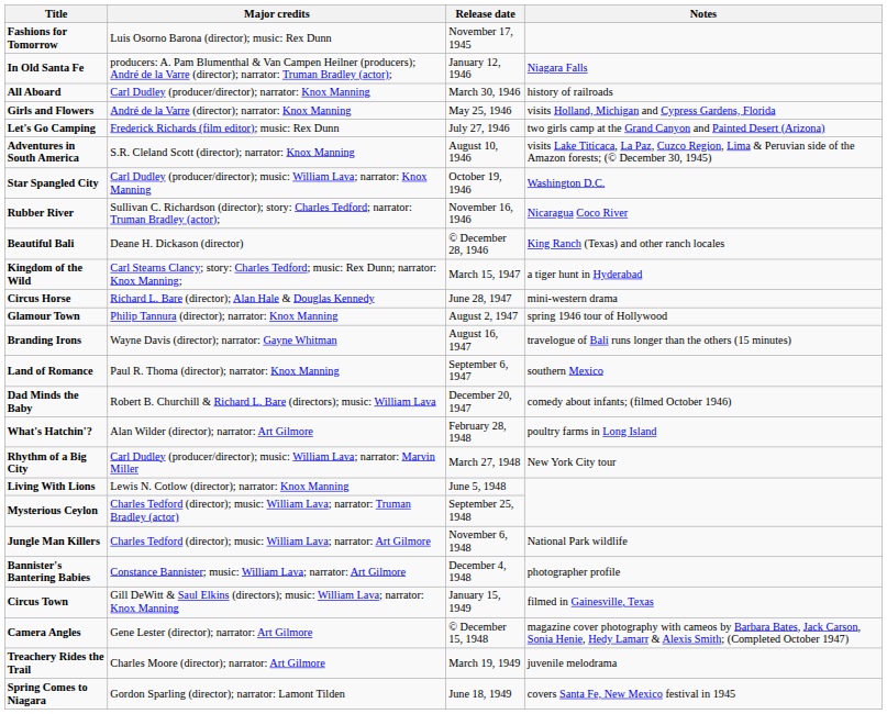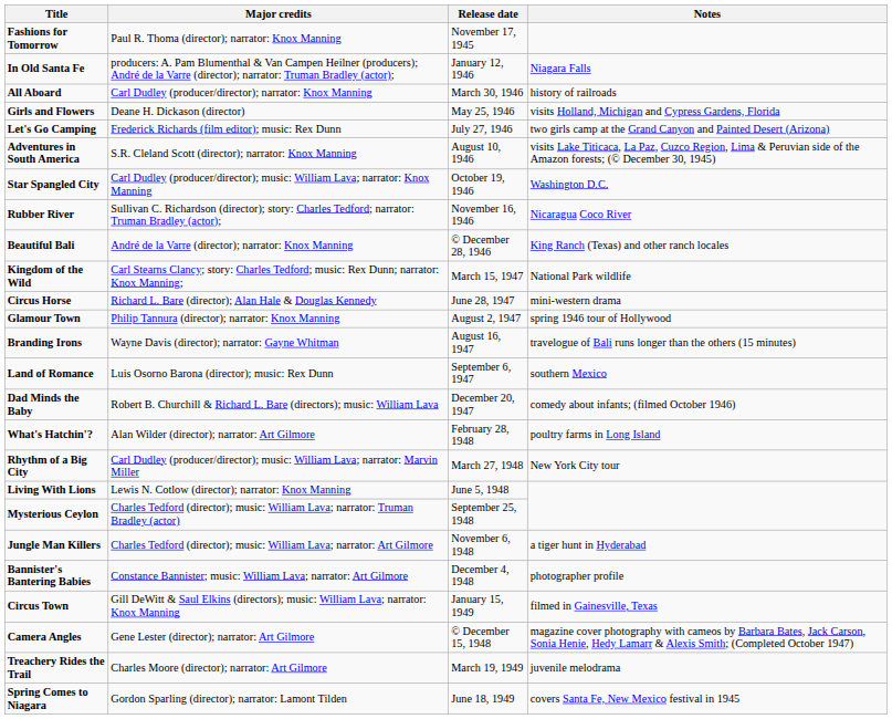 <table class="wikitable sortable" border="1">
 <tr>
 <th>Title</th>
 <th>Major credits</th>
 <th>Release date</th>
 <th>Notes</th>
 </tr>
 <tr>
 <td><strong>Fashions for Tomorrow</strong></td>
-<td>Luis Osorno Barona (director); music: Rex Dunn</td>
+<td>Paul R. Thoma (director); narrator: <a href='#'>Knox Manning</a></td>
 <td>November 17, 1945</td>
 </tr>
 <tr>
 <td><strong>In Old Santa Fe</strong></td>
 <td>producers: A. Pam Blumenthal & Van Campen Heilner (producers); <a href='#'>André de la Varre</a> (director); narrator: <a href='#'>Truman Bradley (actor)</a>;</td>
 <td>January 12, 1946</td>
 <td><a href='#'>Niagara Falls</a></td>
 </tr>
 <tr>
 <td><strong>All Aboard</strong></td>
 <td><a href='#'>Carl Dudley</a> (producer/director); narrator: <a href='#'>Knox Manning</a></td>
 <td>March 30, 1946</td>
 <td>history of railroads</td>
 </tr>
 <tr>
 <td><strong>Girls and Flowers</strong></td>
-<td><a href='#'>André de la Varre</a> (director); narrator: <a href='#'>Knox Manning</a></td>
+<td>Deane H. Dickason (director)</td>
 <td>May 25, 1946</td>
 <td>visits <a href='#'>Holland, Michigan</a> and <a href='#'>Cypress Gardens, Florida</a></td>
 </tr>
 <tr>
 <td><strong>Let's Go Camping</strong></td>
 <td><a href='#'>Frederick Richards (film editor)</a>; music: Rex Dunn</td>
 <td>July 27, 1946</td>
 <td>two girls camp at the <a href='#'>Grand Canyon</a> and <a href='#'>Painted Desert (Arizona)</a></td>
 </tr>
 <tr>
 <td><strong>Adventures in South America</strong></td>
 <td>S.R. Cleland Scott (director); narrator: <a href='#'>Knox Manning</a></td>
 <td>August 10, 1946</td>
 <td>visits <a href='#'>Lake Titicaca</a>, <a href='#'>La Paz</a>, <a href='#'>Cuzco Region</a>, <a href='#'>Lima</a> & Peruvian side of the Amazon forests; (© December 30, 1945)</td>
 </tr>
 <tr>
 <td><strong>Star Spangled City</strong></td>
 <td><a href='#'>Carl Dudley</a> (producer/director); music: <a href='#'>William Lava</a>; narrator: <a href='#'>Knox Manning</a></td>
 <td>October 19, 1946</td>
 <td><a href='#'>Washington D.C.</a></td>
 </tr>
 <tr>
 <td><strong>Rubber River</strong></td>
 <td>Sullivan C. Richardson (director); story: <a href='#'>Charles Tedford</a>; narrator: <a href='#'>Truman Bradley (actor)</a>;</td>
 <td>November 16, 1946</td>
 <td><a href='#'>Nicaragua</a> <a href='#'>Coco River</a></td>
 </tr>
 <tr>
 <td><strong>Beautiful Bali</strong></td>
-<td>Deane H. Dickason (director)</td>
+<td><a href='#'>André de la Varre</a> (director); narrator: <a href='#'>Knox Manning</a></td>
 <td>© December 28, 1946</td>
 <td><a href='#'>King Ranch</a> (Texas) and other ranch locales</td>
 </tr>
 <tr>
 <td><strong>Kingdom of the Wild</strong></td>
 <td><a href='#'>Carl Stearns Clancy</a>; story: <a href='#'>Charles Tedford</a>; music: Rex Dunn; narrator: <a href='#'>Knox Manning</a>;</td>
 <td>March 15, 1947</td>
-<td>a tiger hunt in <a href='#'>Hyderabad</a></td>
+<td>National Park wildlife</td>
 </tr>
 <tr>
 <td><strong>Circus Horse</strong></td>
 <td><a href='#'>Richard L. Bare</a> (director); <a href='#'>Alan Hale</a> & <a href='#'>Douglas Kennedy</a></td>
 <td>June 28, 1947</td>
 <td>mini-western drama</td>
 </tr>
 <tr>
 <td><strong>Glamour Town</strong></td>
 <td><a href='#'>Philip Tannura</a> (director); narrator: <a href='#'>Knox Manning</a></td>
 <td>August 2, 1947</td>
 <td>spring 1946 tour of Hollywood</td>
 </tr>
 <tr>
 <td><strong>Branding Irons</strong></td>
 <td>Wayne Davis (director); narrator: <a href='#'>Gayne Whitman</a></td>
 <td>August 16, 1947</td>
 <td>travelogue of <a href='#'>Bali</a> runs longer than the others (15 minutes)</td>
 </tr>
 <tr>
 <td><strong>Land of Romance</strong></td>
-<td>Paul R. Thoma (director); narrator: <a href='#'>Knox Manning</a></td>
+<td>Luis Osorno Barona (director); music: Rex Dunn</td>
 <td>September 6, 1947</td>
 <td>southern <a href='#'>Mexico</a></td>
 </tr>
 <tr>
 <td><strong>Dad Minds the Baby</strong></td>
 <td>Robert B. Churchill & <a href='#'>Richard L. Bare</a> (directors); music: <a href='#'>William Lava</a></td>
 <td>December 20, 1947</td>
 <td>comedy about infants; (filmed October 1946)</td>
 </tr>
 <tr>
 <td><strong>What's Hatchin'?</strong></td>
 <td>Alan Wilder (director); narrator: <a href='#'>Art Gilmore</a></td>
 <td>February 28, 1948</td>
 <td>poultry farms in <a href='#'>Long Island</a></td>
 </tr>
 <tr>
 <td><strong>Rhythm of a Big City</strong></td>
 <td><a href='#'>Carl Dudley</a> (producer/director); music: <a href='#'>William Lava</a>; narrator: <a href='#'>Marvin Miller</a></td>
 <td>March 27, 1948</td>
 <td>New York City tour</td>
 </tr>
 <tr>
 <td><strong>Living With Lions</strong></td>
 <td>Lewis N. Cotlow (director); narrator: <a href='#'>Knox Manning</a></td>
 <td>June 5, 1948</td>
 </tr>
 <tr>
 <td><strong>Mysterious Ceylon</strong></td>
 <td><a href='#'>Charles Tedford</a> (director); music: <a href='#'>William Lava</a>; narrator: <a href='#'>Truman Bradley (actor)</a></td>
 <td>September 25, 1948</td>
 </tr>
 <tr>
 <td><strong>Jungle Man Killers</strong></td>
 <td><a href='#'>Charles Tedford</a> (director); music: <a href='#'>William Lava</a>; narrator: <a href='#'>Art Gilmore</a></td>
 <td>November 6, 1948</td>
-<td>National Park wildlife</td>
+<td>a tiger hunt in <a href='#'>Hyderabad</a></td>
 </tr>
 <tr>
 <td><strong>Bannister's Bantering Babies</strong></td>
 <td><a href='#'>Constance Bannister</a>; music: <a href='#'>William Lava</a>; narrator: <a href='#'>Art Gilmore</a></td>
 <td>December 4, 1948</td>
 <td>photographer profile</td>
 </tr>
 <tr>
 <td><strong>Circus Town</strong></td>
 <td>Gill DeWitt & <a href='#'>Saul Elkins</a> (directors); music: <a href='#'>William Lava</a>; narrator: <a href='#'>Knox Manning</a></td>
 <td>January 15, 1949</td>
 <td>filmed in <a href='#'>Gainesville, Texas</a></td>
 </tr>
 <tr>
 <td><strong>Camera Angles</strong></td>
 <td>Gene Lester (director); narrator: <a href='#'>Art Gilmore</a></td>
 <td>© December 15, 1948</td>
 <td>magazine cover photography with cameos by <a href='#'>Barbara Bates</a>, <a href='#'>Jack Carson</a>, <a href='#'>Sonia Henie</a>, <a href='#'>Hedy Lamarr</a> & <a href='#'>Alexis Smith</a>; (Completed October 1947)</td>
 </tr>
 <tr>
 <td><strong>Treachery Rides the Trail</strong></td>
 <td>Charles Moore (director); narrator: <a href='#'>Art Gilmore</a></td>
 <td>March 19, 1949</td>
 <td>juvenile melodrama</td>
 </tr>
 <tr>
 <td><strong>Spring Comes to Niagara</strong></td>
 <td>Gordon Sparling (director); narrator: Lamont Tilden</td>
 <td>June 18, 1949</td>
 <td>covers <a href='#'>Santa Fe, New Mexico</a> festival in 1945</td>
 </tr>
 </table>
